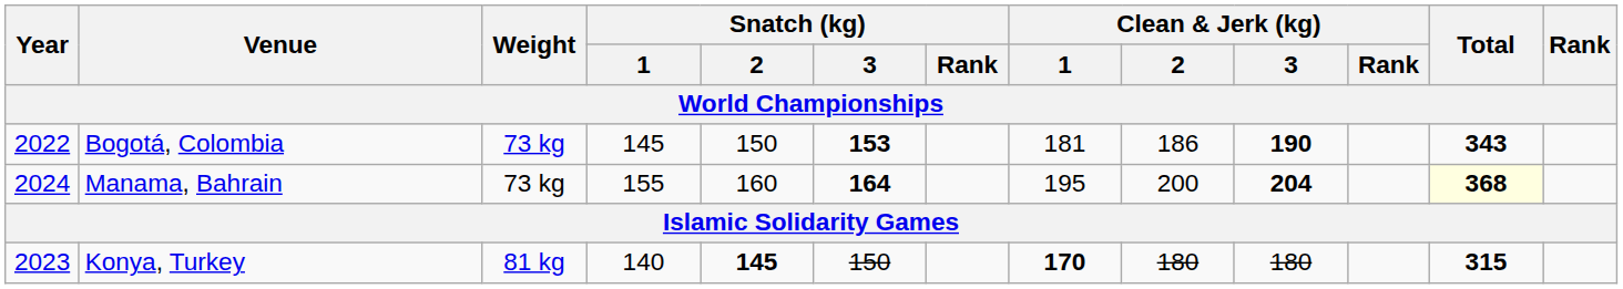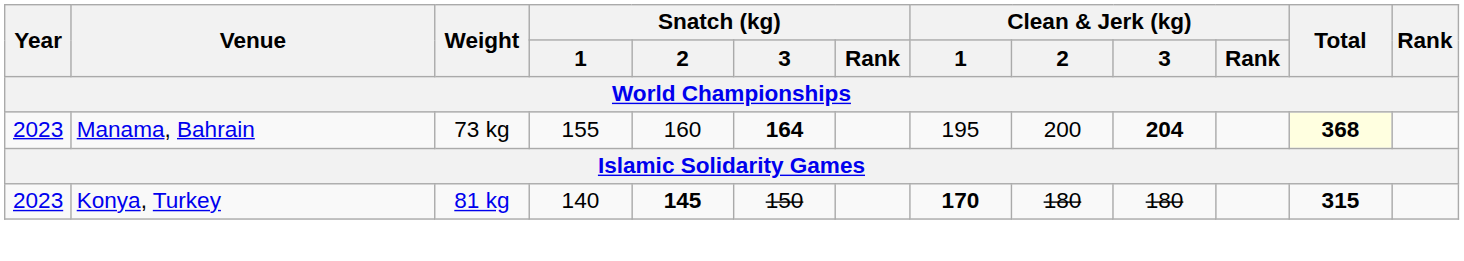 <table class = "wikitable" style="text-align:center;">
 <tr>
 <th rowspan=2 width=40>Year</th>
 <th rowspan=2 width=250>Venue</th>
 <th rowspan=2 width=60>Weight</th>
 <th colspan=4>Snatch (kg)</th>
 <th colspan=4>Clean & Jerk (kg)</th>
 <th rowspan=2 width=65>Total</th>
 <th rowspan=2 width=40>Rank</th>
 </tr>
 <tr>
 <th width=65>1</th>
 <th width=65>2</th>
 <th width=65>3</th>
 <th width=45>Rank</th>
 <th width=65>1</th>
 <th width=65>2</th>
 <th width=65>3</th>
 <th width=45>Rank</th>
 </tr>
 <tr>
 <th colspan=13><a href='#'>World Championships</a></th>
 </tr>
 <tr>
-<td><a href='#'>2022</a></td>
-<td align=left> <a href='#'>Bogotá</a>, <a href='#'>Colombia</a></td>
-<td><a href='#'>73 kg</a></td>
-<td>145</td>
-<td>150</td>
-<td><strong>153</strong></td>
-<td></td>
-<td>181</td>
-<td>186</td>
-<td><strong>190</strong></td>
-<td></td>
-<td><strong>343</strong></td>
-<td></td>
-</tr>
-<tr>
-<td><a href='#'>2024</a></td>
+<td><a href='#'>2023</a></td>
 <td align=left> <a href='#'>Manama</a>, <a href='#'>Bahrain</a></td>
 <td>73 kg</td>
 <td>155</td>
 <td>160</td>
 <td><strong>164</strong></td>
 <td></td>
 <td>195</td>
 <td>200</td>
 <td><strong>204</strong></td>
 <td></td>
 <td style="background: lightyellow;"><strong>368</strong></td>
 <td></td>
 </tr>
 <tr>
 <th colspan=13><a href='#'>Islamic Solidarity Games</a></th>
 </tr>
 <tr>
 <td><a href='#'>2023</a></td>
 <td align=left> <a href='#'>Konya</a>, <a href='#'>Turkey</a></td>
 <td><a href='#'>81 kg</a></td>
 <td>140</td>
 <td><strong>145</strong></td>
 <td><s>150</s></td>
 <td></td>
 <td><strong>170</strong></td>
 <td><s>180</s></td>
 <td><s>180</s></td>
 <td></td>
 <td><strong>315</strong></td>
 <td></td>
 </tr>
 </table>
